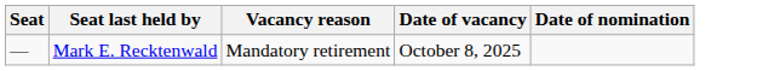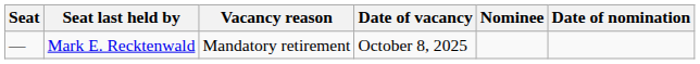 <table class=wikitable>
 <tr>
 <th>Seat</th>
 <th>Seat last held by</th>
 <th>Vacancy reason</th>
 <th>Date of vacancy</th>
+<th>Nominee</th>
 <th>Date of nomination</th>
 </tr>
 <tr>
 <td>—</td>
 <td><a href='#'>Mark E. Recktenwald</a></td>
 <td>Mandatory retirement</td>
 <td>October 8, 2025</td>
 <td align="center"></td>
+<td align="center"></td>
 </tr>
 </table>
